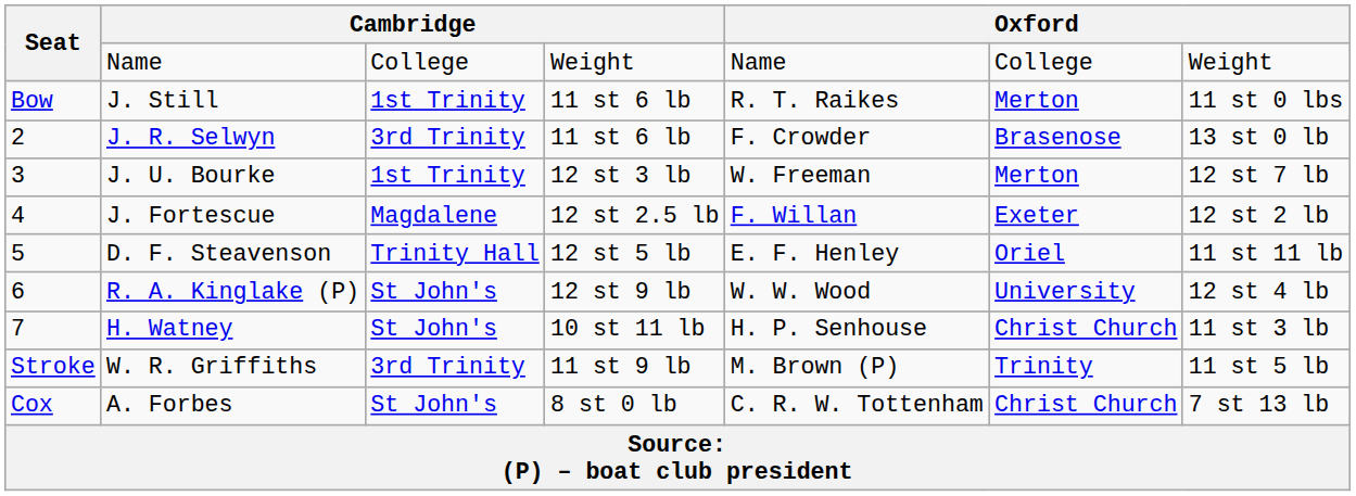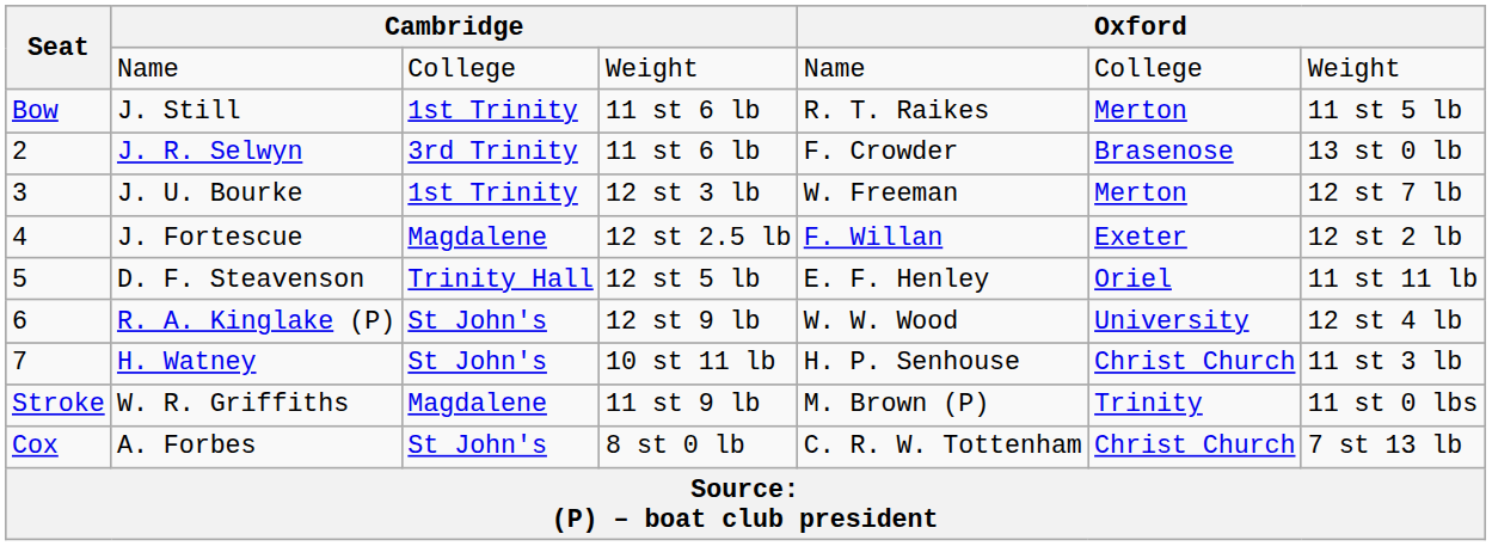 <table class=wikitable>
 <tr>
 <th rowspan="2">Seat</th>
 <th colspan="3">Cambridge <br> </th>
 <th colspan="3">Oxford <br> </th>
 </tr>
 <tr>
 <td>Name</td>
 <td>College</td>
 <td>Weight</td>
 <td>Name</td>
 <td>College</td>
 <td>Weight</td>
 </tr>
 <tr>
 <td><a href='#'>Bow</a></td>
 <td>J. Still</td>
 <td><a href='#'>1st Trinity</a></td>
 <td>11 st 6 lb</td>
 <td>R. T. Raikes</td>
 <td><a href='#'>Merton</a></td>
-<td>11 st 0 lbs</td>
+<td>11 st 5 lb</td>
 </tr>
 <tr>
 <td>2</td>
 <td><a href='#'>J. R. Selwyn</a></td>
 <td><a href='#'>3rd Trinity</a></td>
 <td>11 st 6 lb</td>
 <td>F. Crowder</td>
 <td><a href='#'>Brasenose</a></td>
 <td>13 st 0 lb</td>
 </tr>
 <tr>
 <td>3</td>
 <td>J. U. Bourke</td>
 <td><a href='#'>1st Trinity</a></td>
 <td>12 st 3 lb</td>
 <td>W. Freeman</td>
 <td><a href='#'>Merton</a></td>
 <td>12 st 7 lb</td>
 </tr>
 <tr>
 <td>4</td>
 <td>J. Fortescue</td>
 <td><a href='#'>Magdalene</a></td>
 <td>12 st 2.5 lb</td>
 <td><a href='#'>F. Willan</a></td>
 <td><a href='#'>Exeter</a></td>
 <td>12 st 2 lb</td>
 </tr>
 <tr>
 <td>5</td>
 <td>D. F. Steavenson</td>
 <td><a href='#'>Trinity Hall</a></td>
 <td>12 st 5 lb</td>
 <td>E. F. Henley</td>
 <td><a href='#'>Oriel</a></td>
 <td>11 st 11 lb</td>
 </tr>
 <tr>
 <td>6</td>
 <td><a href='#'>R. A. Kinglake</a> (P)</td>
 <td><a href='#'>St John's</a></td>
 <td>12 st 9 lb</td>
 <td>W. W. Wood</td>
 <td><a href='#'>University</a></td>
 <td>12 st 4 lb</td>
 </tr>
 <tr>
 <td>7</td>
 <td><a href='#'>H. Watney</a></td>
 <td><a href='#'>St John's</a></td>
 <td>10 st 11 lb</td>
 <td>H. P. Senhouse</td>
 <td><a href='#'>Christ Church</a></td>
 <td>11 st 3 lb</td>
 </tr>
 <tr>
 <td><a href='#'>Stroke</a></td>
 <td>W. R. Griffiths</td>
-<td><a href='#'>3rd Trinity</a></td>
+<td><a href='#'>Magdalene</a></td>
 <td>11 st 9 lb</td>
 <td>M. Brown (P)</td>
 <td><a href='#'>Trinity</a></td>
-<td>11 st 5 lb</td>
+<td>11 st 0 lbs</td>
 </tr>
 <tr>
 <td><a href='#'>Cox</a></td>
 <td>A. Forbes</td>
 <td><a href='#'>St John's</a></td>
 <td>8 st 0 lb</td>
 <td>C. R. W. Tottenham</td>
 <td><a href='#'>Christ Church</a></td>
 <td>7 st 13 lb</td>
 </tr>
 <tr>
 <th colspan="7">Source:<br>(P) – boat club president</th>
 </tr>
 </table>
